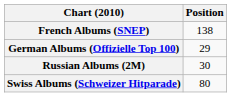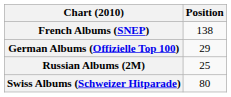 <table class="wikitable sortable plainrowheaders">
 <tr>
 <th>Chart (2010)</th>
 <th>Position</th>
 </tr>
 <tr>
 <th scope="row">French Albums (<a href='#'>SNEP</a>)</th>
 <td style="text-align:center;">138</td>
 </tr>
 <tr>
 <th scope="row">German Albums (<a href='#'>Offizielle Top 100</a>)</th>
 <td style="text-align:center;">29</td>
 </tr>
 <tr>
 <th scope="row">Russian Albums (2M)</th>
-<td style="text-align:center;">30</td>
+<td style="text-align:center;">25</td>
 </tr>
 <tr>
 <th scope="row">Swiss Albums (<a href='#'>Schweizer Hitparade</a>)</th>
 <td style="text-align:center;">80</td>
 </tr>
 </table>
